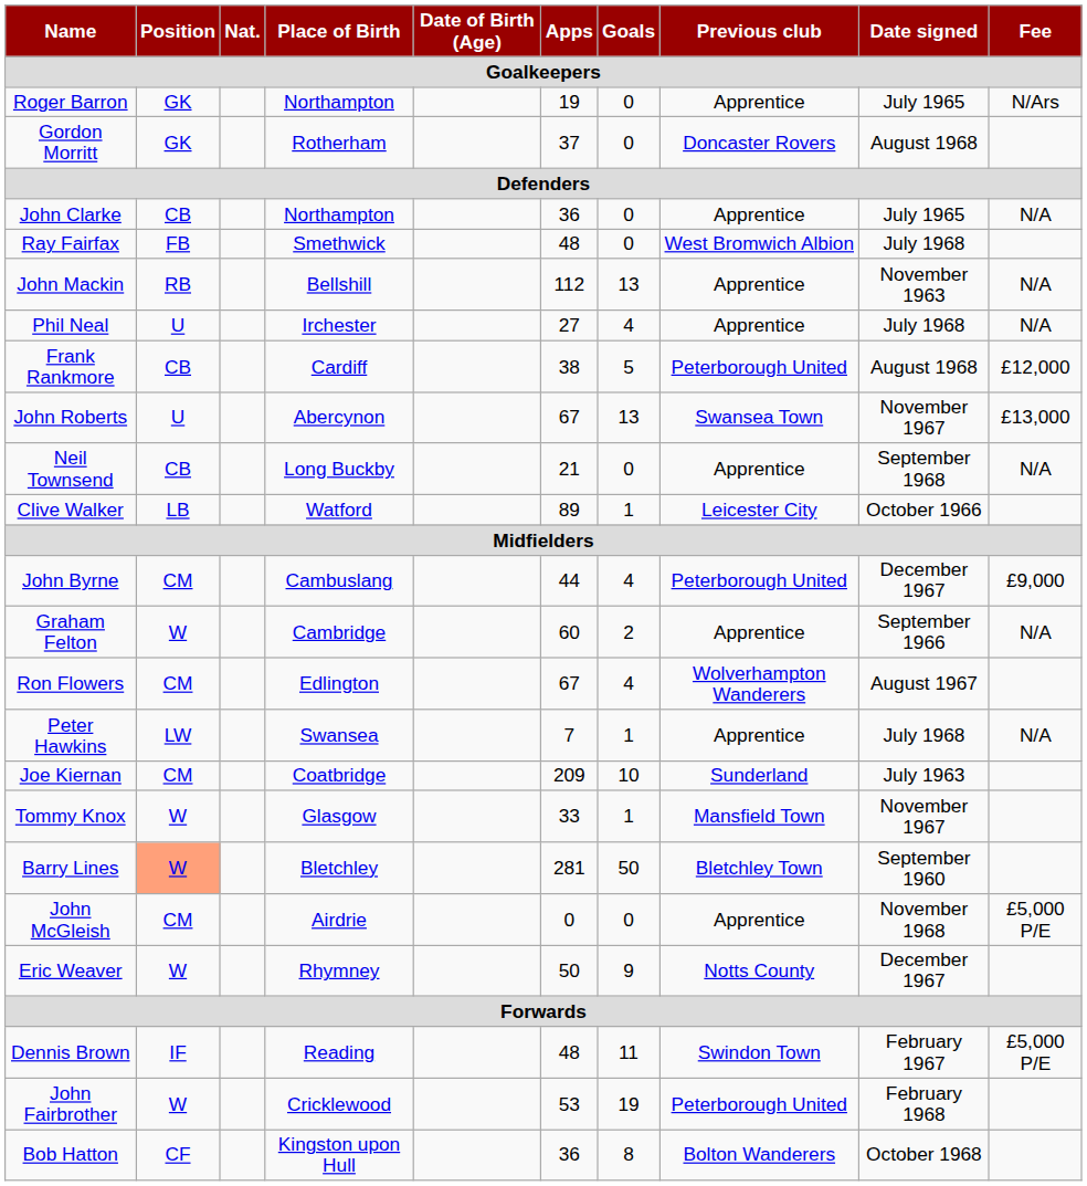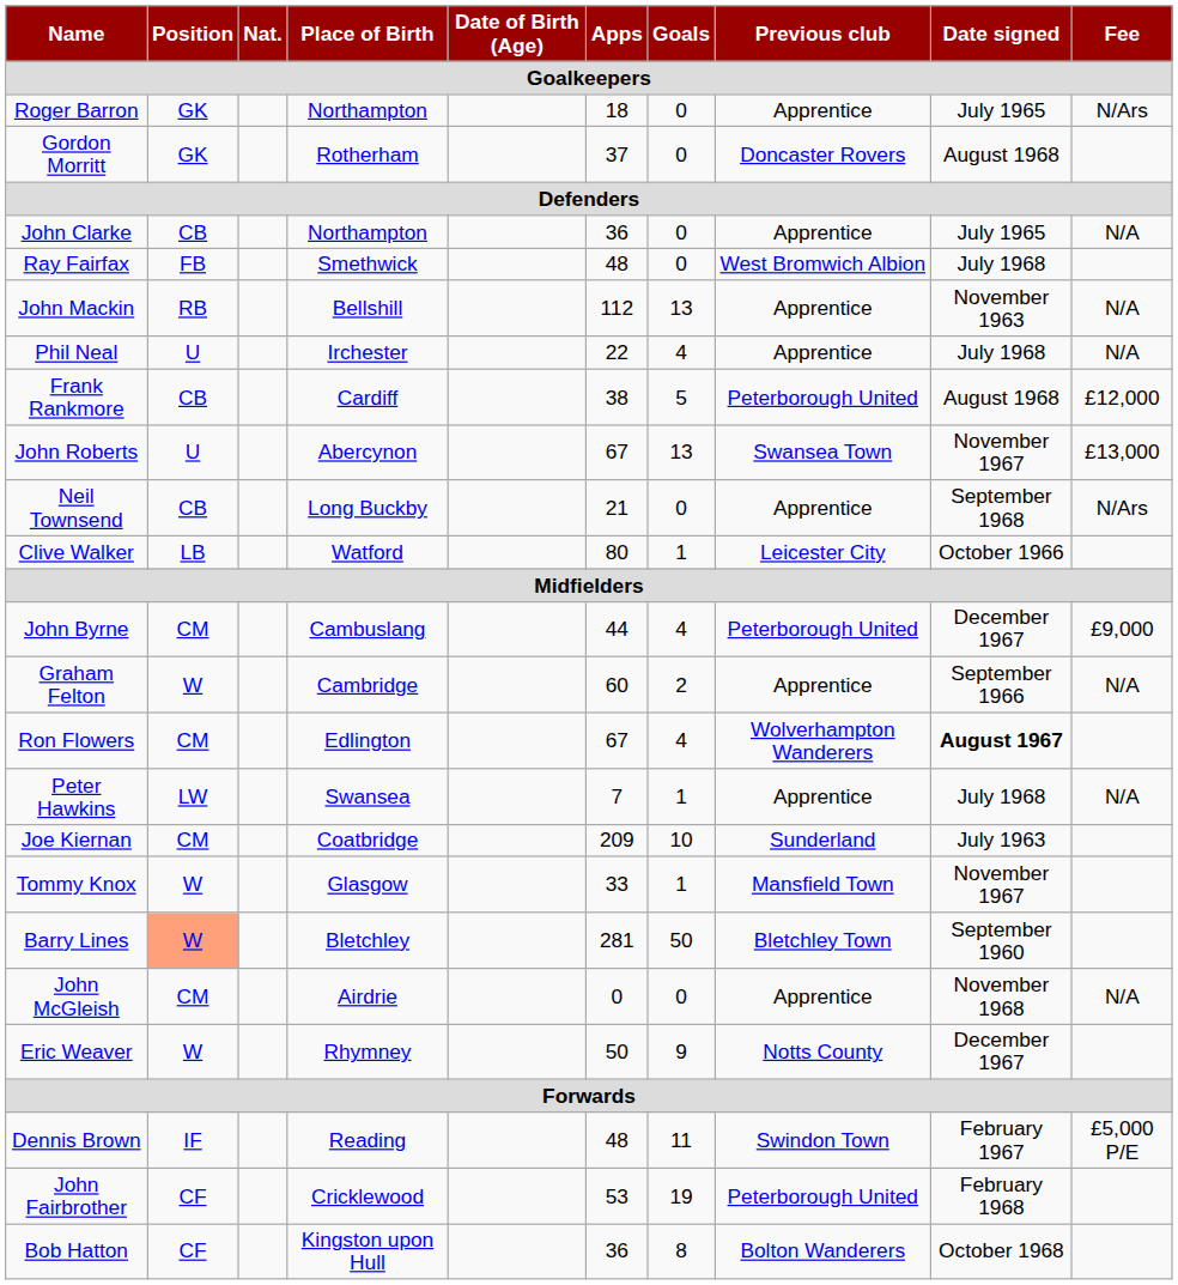 <table class="wikitable" style="text-align:center; font-size:90%; width:92%;">
 <tr>
 <th style="background:#900; color:#FFF; text-align:center;">Name</th>
 <th style="background:#900; color:#FFF; text-align:center;">Position</th>
 <th style="background:#900; color:#FFF; text-align:center;">Nat.</th>
 <th style="background:#900; color:#FFF; text-align:center;">Place of Birth</th>
 <th style="background:#900; color:#FFF; text-align:center;">Date of Birth (Age)</th>
 <th style="background:#900; color:#FFF; text-align:center;">Apps</th>
 <th style="background:#900; color:#FFF; text-align:center;">Goals</th>
 <th style="background:#900; color:#FFF; text-align:center;">Previous club</th>
 <th style="background:#900; color:#FFF; text-align:center;">Date signed</th>
 <th style="background:#900; color:#FFF; text-align:center;">Fee</th>
 </tr>
 <tr>
 <th colspan="12" style="background:#dcdcdc; text-align:center;">Goalkeepers</th>
 </tr>
 <tr>
 <td><a href='#'>Roger Barron</a></td>
 <td><a href='#'>GK</a></td>
 <td></td>
 <td><a href='#'>Northampton</a></td>
 <td></td>
-<td>19</td>
+<td>18</td>
 <td>0</td>
 <td>Apprentice</td>
 <td>July 1965</td>
 <td>N/Ars</td>
 </tr>
 <tr>
 <td><a href='#'>Gordon Morritt</a></td>
 <td><a href='#'>GK</a></td>
 <td></td>
 <td><a href='#'>Rotherham</a></td>
 <td></td>
 <td>37</td>
 <td>0</td>
 <td><a href='#'>Doncaster Rovers</a></td>
 <td>August 1968</td>
 <td></td>
 </tr>
 <tr>
 <th colspan="12" style="background:#dcdcdc; text-align:center;">Defenders</th>
 </tr>
 <tr>
 <td><a href='#'>John Clarke</a></td>
 <td><a href='#'>CB</a></td>
 <td></td>
 <td><a href='#'>Northampton</a></td>
 <td></td>
 <td>36</td>
 <td>0</td>
 <td>Apprentice</td>
 <td>July 1965</td>
 <td>N/A</td>
 </tr>
 <tr>
 <td><a href='#'>Ray Fairfax</a></td>
 <td><a href='#'>FB</a></td>
 <td></td>
 <td><a href='#'>Smethwick</a></td>
 <td></td>
 <td>48</td>
 <td>0</td>
 <td><a href='#'>West Bromwich Albion</a></td>
 <td>July 1968</td>
 <td></td>
 </tr>
 <tr>
 <td><a href='#'>John Mackin</a></td>
 <td><a href='#'>RB</a></td>
 <td></td>
 <td><a href='#'>Bellshill</a></td>
 <td></td>
 <td>112</td>
 <td>13</td>
 <td>Apprentice</td>
 <td>November 1963</td>
 <td>N/A</td>
 </tr>
 <tr>
 <td><a href='#'>Phil Neal</a></td>
 <td><a href='#'>U</a></td>
 <td></td>
 <td><a href='#'>Irchester</a></td>
 <td></td>
-<td>27</td>
+<td>22</td>
 <td>4</td>
 <td>Apprentice</td>
 <td>July 1968</td>
 <td>N/A</td>
 </tr>
 <tr>
 <td><a href='#'>Frank Rankmore</a></td>
 <td><a href='#'>CB</a></td>
 <td></td>
 <td><a href='#'>Cardiff</a></td>
 <td></td>
 <td>38</td>
 <td>5</td>
 <td><a href='#'>Peterborough United</a></td>
 <td>August 1968</td>
 <td>£12,000</td>
 </tr>
 <tr>
 <td><a href='#'>John Roberts</a></td>
 <td><a href='#'>U</a></td>
 <td></td>
 <td><a href='#'>Abercynon</a></td>
 <td></td>
 <td>67</td>
 <td>13</td>
 <td><a href='#'>Swansea Town</a></td>
 <td>November 1967</td>
 <td>£13,000</td>
 </tr>
 <tr>
 <td><a href='#'>Neil Townsend</a></td>
 <td><a href='#'>CB</a></td>
 <td></td>
 <td><a href='#'>Long Buckby</a></td>
 <td></td>
 <td>21</td>
 <td>0</td>
 <td>Apprentice</td>
 <td>September 1968</td>
-<td>N/A</td>
+<td>N/Ars</td>
 </tr>
 <tr>
 <td><a href='#'>Clive Walker</a></td>
 <td><a href='#'>LB</a></td>
 <td></td>
 <td><a href='#'>Watford</a></td>
 <td></td>
-<td>89</td>
+<td>80</td>
 <td>1</td>
 <td><a href='#'>Leicester City</a></td>
 <td>October 1966</td>
 <td></td>
 </tr>
 <tr>
 <th colspan="12" style="background:#dcdcdc; text-align:center;">Midfielders</th>
 </tr>
 <tr>
 <td><a href='#'>John Byrne</a></td>
 <td><a href='#'>CM</a></td>
 <td></td>
 <td><a href='#'>Cambuslang</a></td>
 <td></td>
 <td>44</td>
 <td>4</td>
 <td><a href='#'>Peterborough United</a></td>
 <td>December 1967</td>
 <td>£9,000</td>
 </tr>
 <tr>
 <td><a href='#'>Graham Felton</a></td>
 <td><a href='#'>W</a></td>
 <td></td>
 <td><a href='#'>Cambridge</a></td>
 <td></td>
 <td>60</td>
 <td>2</td>
 <td>Apprentice</td>
 <td>September 1966</td>
 <td>N/A</td>
 </tr>
 <tr>
 <td><a href='#'>Ron Flowers</a></td>
 <td><a href='#'>CM</a></td>
 <td></td>
 <td><a href='#'>Edlington</a></td>
 <td></td>
 <td>67</td>
 <td>4</td>
 <td><a href='#'>Wolverhampton Wanderers</a></td>
-<td>August 1967</td>
+<td><strong>August 1967</strong></td>
 <td></td>
 </tr>
 <tr>
 <td><a href='#'>Peter Hawkins</a></td>
 <td><a href='#'>LW</a></td>
 <td></td>
 <td><a href='#'>Swansea</a></td>
 <td></td>
 <td>7</td>
 <td>1</td>
 <td>Apprentice</td>
 <td>July 1968</td>
 <td>N/A</td>
 </tr>
 <tr>
 <td><a href='#'>Joe Kiernan</a></td>
 <td><a href='#'>CM</a></td>
 <td></td>
 <td><a href='#'>Coatbridge</a></td>
 <td></td>
 <td>209</td>
 <td>10</td>
 <td><a href='#'>Sunderland</a></td>
 <td>July 1963</td>
 <td></td>
 </tr>
 <tr>
 <td><a href='#'>Tommy Knox</a></td>
 <td><a href='#'>W</a></td>
 <td></td>
 <td><a href='#'>Glasgow</a></td>
 <td></td>
 <td>33</td>
 <td>1</td>
 <td><a href='#'>Mansfield Town</a></td>
 <td>November 1967</td>
 <td></td>
 </tr>
 <tr>
 <td><a href='#'>Barry Lines</a></td>
 <td style="background: lightsalmon;"><a href='#'>W</a></td>
 <td></td>
 <td><a href='#'>Bletchley</a></td>
 <td></td>
 <td>281</td>
 <td>50</td>
 <td><a href='#'>Bletchley Town</a></td>
 <td>September 1960</td>
 <td></td>
 </tr>
 <tr>
 <td><a href='#'>John McGleish</a></td>
 <td><a href='#'>CM</a></td>
 <td></td>
 <td><a href='#'>Airdrie</a></td>
 <td></td>
 <td>0</td>
 <td>0</td>
 <td>Apprentice</td>
 <td>November 1968</td>
-<td>£5,000 P/E</td>
+<td>N/A</td>
 </tr>
 <tr>
 <td><a href='#'>Eric Weaver</a></td>
 <td><a href='#'>W</a></td>
 <td></td>
 <td><a href='#'>Rhymney</a></td>
 <td></td>
 <td>50</td>
 <td>9</td>
 <td><a href='#'>Notts County</a></td>
 <td>December 1967</td>
 <td></td>
 </tr>
 <tr>
 <th colspan="12" style="background:#dcdcdc; text-align:center;">Forwards</th>
 </tr>
 <tr>
 <td><a href='#'>Dennis Brown</a></td>
 <td><a href='#'>IF</a></td>
 <td></td>
 <td><a href='#'>Reading</a></td>
 <td></td>
 <td>48</td>
 <td>11</td>
 <td><a href='#'>Swindon Town</a></td>
 <td>February 1967</td>
 <td>£5,000 P/E</td>
 </tr>
 <tr>
 <td><a href='#'>John Fairbrother</a></td>
-<td><a href='#'>W</a></td>
+<td><a href='#'>CF</a></td>
 <td></td>
 <td><a href='#'>Cricklewood</a></td>
 <td></td>
 <td>53</td>
 <td>19</td>
 <td><a href='#'>Peterborough United</a></td>
 <td>February 1968</td>
 <td></td>
 </tr>
 <tr>
 <td><a href='#'>Bob Hatton</a></td>
 <td><a href='#'>CF</a></td>
 <td></td>
 <td><a href='#'>Kingston upon Hull</a></td>
 <td></td>
 <td>36</td>
 <td>8</td>
 <td><a href='#'>Bolton Wanderers</a></td>
 <td>October 1968</td>
 <td></td>
 </tr>
 </table>
